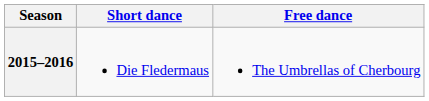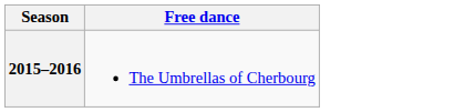 <table class=wikitable style=text-align:center>
 <tr>
 <th>Season</th>
-<th><a href='#'>Short dance</a></th>
 <th><a href='#'>Free dance</a></th>
 </tr>
 <tr>
 <th>2015–2016 <br> </th>
-<td><br><ul><li> <a href='#'>Die Fledermaus</a> <br></li></ul></td>
 <td><br><ul><li><a href='#'>The Umbrellas of Cherbourg</a> <br></li></ul></td>
 </tr>
 </table>
